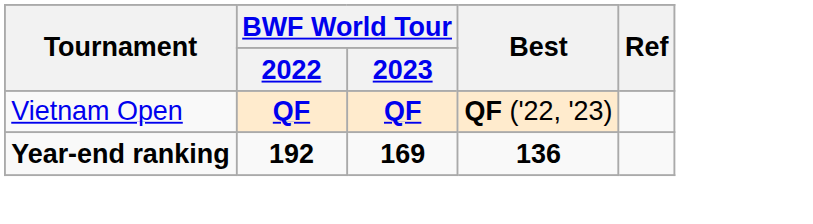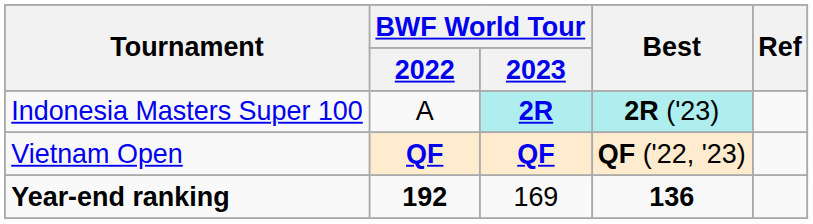 <table style='font-size: 90%; text-align:center;' class='wikitable'>
 <tr>
 <th rowspan="2">Tournament</th>
 <th colspan="2"><a href='#'>BWF World Tour</a></th>
 <th rowspan="2">Best</th>
 <th rowspan="2">Ref</th>
 </tr>
 <tr>
 <th><a href='#'>2022</a></th>
 <th><a href='#'>2023</a></th>
 </tr>
 <tr>
+<td align=left><a href='#'>Indonesia Masters Super 100</a></td>
+<td>A</td>
+<td bgcolor=AFEEEE><strong><a href='#'>2R</a></strong></td>
+<td bgcolor=AFEEEE><strong>2R</strong> ('23)</td>
+<td></td>
+</tr>
+<tr>
 <td align=left><a href='#'>Vietnam Open</a></td>
 <td bgcolor=FFEBCD><strong><a href='#'>QF</a></strong></td>
 <td bgcolor=FFEBCD><strong><a href='#'>QF</a></strong></td>
 <td bgcolor=FFEBCD><strong>QF</strong> ('22, '23)</td>
 <td></td>
 </tr>
 <tr>
 <td align=left><strong>Year-end ranking</strong></td>
 <td><strong>192</strong></td>
-<td><strong>169</strong></td>
+<td>169</td>
 <td><strong>136</strong></td>
 </tr>
 </table>
